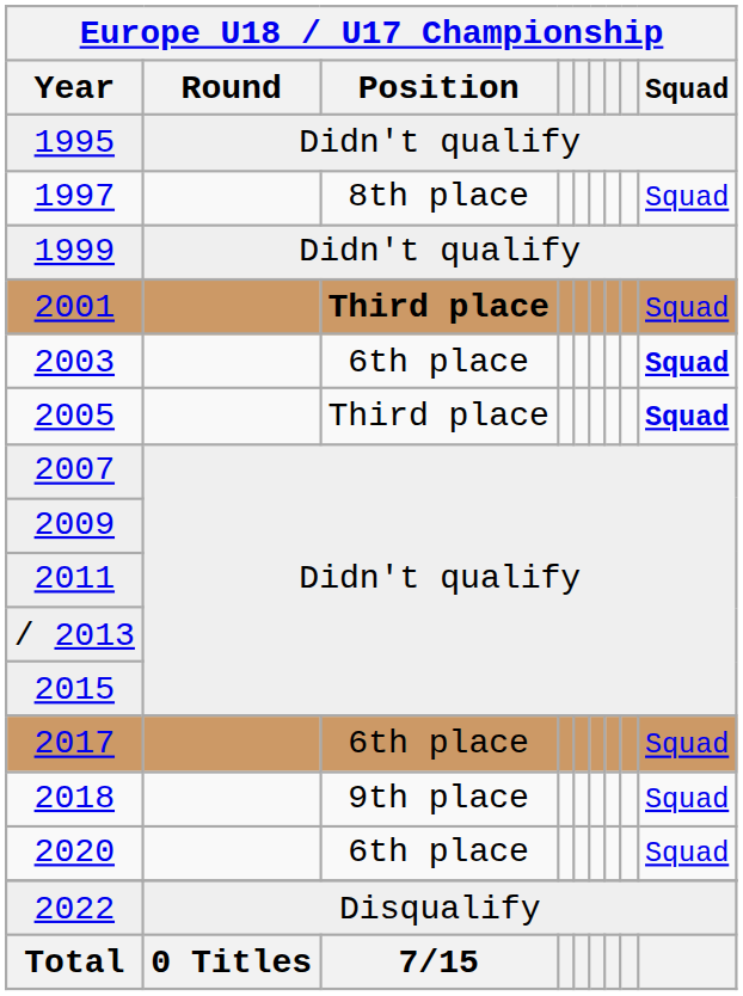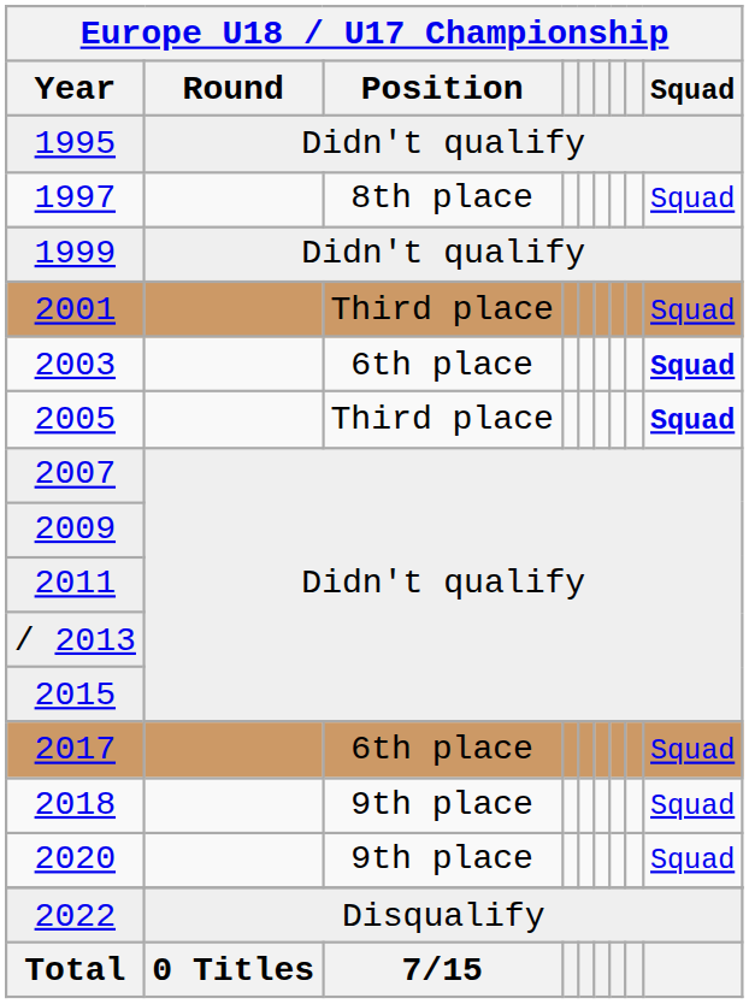 <table class="wikitable" style="text-align: center;">
 <tr>
 <th colspan=9><a href='#'>Europe U18 / U17 Championship</a></th>
 </tr>
 <tr>
 <th>Year</th>
 <th>Round</th>
 <th>Position</th>
 <th></th>
 <th></th>
 <th></th>
 <th></th>
 <th></th>
 <th><small>Squad</small></th>
 </tr>
 <tr bgcolor="efefef">
 <td> <a href='#'>1995</a></td>
 <td colspan="9" rowspan="1">Didn't qualify</td>
 </tr>
 <tr bgcolor=>
 <td> <a href='#'>1997</a></td>
 <td></td>
 <td>8th place</td>
 <td></td>
 <td></td>
 <td></td>
 <td></td>
 <td></td>
 <td><small> <a href='#'>Squad</a></small></td>
 </tr>
 <tr bgcolor="efefef">
 <td> <a href='#'>1999</a></td>
 <td colspan="9" rowspan="1">Didn't qualify</td>
 </tr>
 <tr bgcolor=cc9966>
 <td> <a href='#'>2001</a></td>
 <td></td>
-<td><strong>Third place</strong></td>
+<td>Third place</td>
 <td></td>
 <td></td>
 <td></td>
 <td></td>
 <td></td>
 <td><small> <a href='#'>Squad</a></small></td>
 </tr>
 <tr bgcolor=>
 <td> <a href='#'>2003</a></td>
 <td></td>
 <td>6th place</td>
 <td></td>
 <td></td>
 <td></td>
 <td></td>
 <td></td>
 <td><strong><small> <a href='#'>Squad</a></small></strong></td>
 </tr>
 <tr>
 <td> <a href='#'>2005</a></td>
 <td></td>
 <td>Third place</td>
 <td></td>
 <td></td>
 <td></td>
 <td></td>
 <td></td>
 <td><strong><small> <a href='#'>Squad</a></small></strong></td>
 </tr>
 <tr bgcolor="efefef">
 <td> <a href='#'>2007</a></td>
 <td colspan="8" rowspan="5">Didn't qualify</td>
 </tr>
 <tr bgcolor="efefef">
 <td> <a href='#'>2009</a></td>
 </tr>
 <tr bgcolor="efefef">
 <td> <a href='#'>2011</a></td>
 </tr>
 <tr bgcolor="efefef">
 <td>/ <a href='#'>2013</a></td>
 </tr>
 <tr bgcolor="efefef">
 <td> <a href='#'>2015</a></td>
 </tr>
 <tr bgcolor=cc9966>
 <td> <a href='#'>2017</a></td>
 <td></td>
 <td>6th place</td>
 <td></td>
 <td></td>
 <td></td>
 <td></td>
 <td></td>
 <td><small> <a href='#'>Squad</a></small></td>
 </tr>
 <tr bgcolor=>
 <td> <a href='#'>2018</a></td>
 <td></td>
 <td>9th place</td>
 <td></td>
 <td></td>
 <td></td>
 <td></td>
 <td></td>
 <td><small> <a href='#'>Squad</a></small></td>
 </tr>
 <tr>
 <td> <a href='#'>2020</a></td>
 <td></td>
-<td>6th place</td>
+<td>9th place</td>
 <td></td>
 <td></td>
 <td></td>
 <td></td>
 <td></td>
 <td><small> <a href='#'>Squad</a></small></td>
 </tr>
 <tr>
 </tr>
 <tr bgcolor="efefef">
 <td> <a href='#'>2022</a></td>
 <td colspan=8>Disqualify</td>
 </tr>
 <tr>
 <th>Total</th>
 <th>0 Titles</th>
 <th>7/15</th>
 <th></th>
 <th></th>
 <th></th>
 <th></th>
 <th></th>
 <th></th>
 </tr>
 </table>
